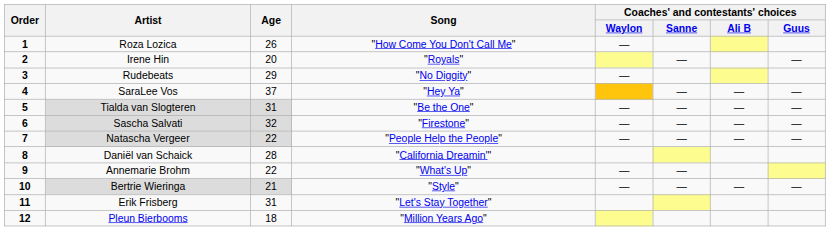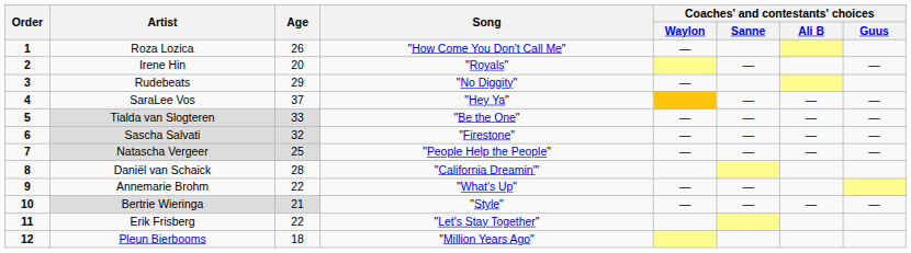 <table class="wikitable" style="text-align:center; line-height:17px; width:100%;">
 <tr>
 <th scope="col" rowspan="2" style="width:05%;">Order</th>
 <th scope="col" rowspan="2" style="width:25%;">Artist</th>
 <th scope="col" rowspan="2" style="width:05%;">Age</th>
 <th scope="col" rowspan="2" style="width:37%;">Song</th>
 <th scope="col" colspan="4" style="width:28%;">Coaches' and contestants' choices</th>
 </tr>
 <tr>
 <th style="width:07%;"><a href='#'>Waylon</a></th>
 <th style="width:07%;"><a href='#'>Sanne</a></th>
 <th nowrap style="width:07%;"><a href='#'>Ali B</a></th>
 <th style="width:07%;"><a href='#'>Guus</a></th>
 </tr>
 <tr>
 <td><strong>1</strong></td>
 <td>Roza Lozica</td>
 <td>26</td>
 <td>"<a href='#'>How Come You Don't Call Me</a>"</td>
 <td>—</td>
 <td><strong></strong></td>
 <td style="background:#fdfc8f;"><strong></strong></td>
 <td><strong></strong></td>
 </tr>
 <tr>
 <td><strong>2</strong></td>
 <td>Irene Hin</td>
 <td>20</td>
 <td>"<a href='#'>Royals</a>"</td>
 <td style="background:#fdfc8f;"><strong></strong></td>
 <td>—</td>
 <td><strong></strong></td>
 <td>—</td>
 </tr>
 <tr>
 <td><strong>3</strong></td>
 <td>Rudebeats</td>
 <td>29</td>
 <td>"<a href='#'>No Diggity</a>"</td>
 <td>—</td>
 <td><strong></strong></td>
 <td style="background:#fdfc8f;"><strong></strong></td>
 <td><strong></strong></td>
 </tr>
 <tr>
 <td><strong>4</strong></td>
 <td>SaraLee Vos</td>
 <td>37</td>
 <td>"<a href='#'>Hey Ya</a>"</td>
 <td style="background: #ffc40c;"><strong></strong></td>
 <td>—</td>
 <td>—</td>
 <td>—</td>
 </tr>
 <tr>
 <td><strong>5</strong></td>
 <td style="background:#DCDCDC;">Tialda van Slogteren</td>
-<td style="background:#DCDCDC;">31</td>
+<td style="background:#DCDCDC;">33</td>
 <td>"<a href='#'>Be the One</a>"</td>
 <td>—</td>
 <td>—</td>
 <td>—</td>
 <td>—</td>
 </tr>
 <tr>
 <td><strong>6</strong></td>
 <td style="background:#DCDCDC;">Sascha Salvati</td>
 <td style="background:#DCDCDC;">32</td>
 <td>"<a href='#'>Firestone</a>"</td>
 <td>—</td>
 <td>—</td>
 <td>—</td>
 <td>—</td>
 </tr>
 <tr>
 <td><strong>7</strong></td>
 <td style="background:#DCDCDC;">Natascha Vergeer</td>
-<td style="background:#DCDCDC;">22</td>
+<td style="background:#DCDCDC;">25</td>
 <td>"<a href='#'>People Help the People</a>"</td>
 <td>—</td>
 <td>—</td>
 <td>—</td>
 <td>—</td>
 </tr>
 <tr>
 <td><strong>8</strong></td>
 <td>Daniël van Schaick</td>
 <td>28</td>
 <td>"<a href='#'>California Dreamin'</a>"</td>
 <td><strong></strong></td>
 <td style="background:#fdfc8f;"><strong></strong></td>
 <td><strong></strong></td>
 <td><strong></strong></td>
 </tr>
 <tr>
 <td><strong>9</strong></td>
 <td>Annemarie Brohm</td>
 <td>22</td>
 <td>"<a href='#'>What's Up</a>"</td>
 <td>—</td>
 <td>—</td>
 <td><strong></strong></td>
 <td style="background:#fdfc8f;"><strong></strong></td>
 </tr>
 <tr>
 <td><strong>10</strong></td>
 <td style="background:#DCDCDC;">Bertrie Wieringa</td>
 <td style="background:#DCDCDC;">21</td>
 <td>"<a href='#'>Style</a>"</td>
 <td>—</td>
 <td>—</td>
 <td>—</td>
 <td>—</td>
 </tr>
 <tr>
 <td><strong>11</strong></td>
 <td>Erik Frisberg</td>
-<td>31</td>
+<td>22</td>
 <td>"<a href='#'>Let's Stay Together</a>"</td>
 <td><strong></strong></td>
 <td style="background:#fdfc8f;"><strong></strong></td>
 <td><strong></strong></td>
 <td><strong></strong></td>
 </tr>
 <tr>
 <td><strong>12</strong></td>
 <td><a href='#'>Pleun Bierbooms</a></td>
 <td>18</td>
 <td>"<a href='#'>Million Years Ago</a>"</td>
 <td style="background:#fdfc8f;"><strong></strong></td>
 <td><strong></strong></td>
 <td><strong></strong></td>
 <td><strong></strong></td>
 </tr>
 </table>
